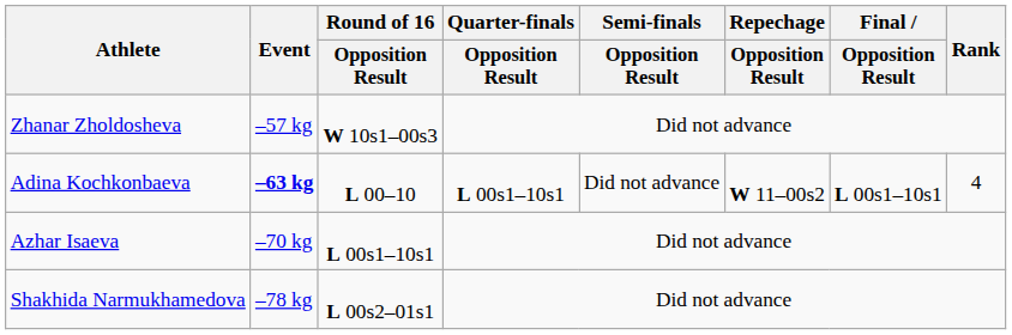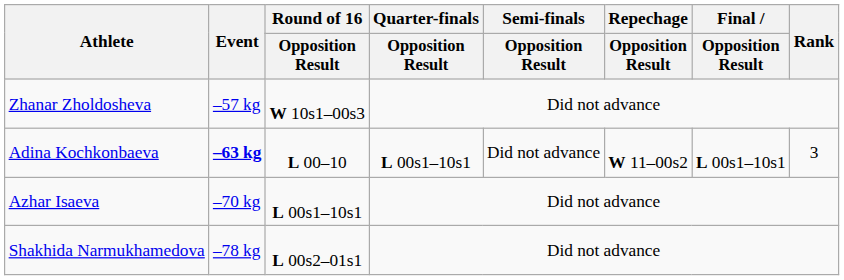 <table class=wikitable style=font-size:90%;text-align:center>
 <tr>
 <th rowspan="2">Athlete</th>
 <th rowspan="2">Event</th>
 <th>Round of 16</th>
 <th>Quarter-finals</th>
 <th>Semi-finals</th>
 <th>Repechage</th>
 <th>Final / </th>
 <th rowspan=2>Rank</th>
 </tr>
 <tr style="font-size:95%">
 <th>Opposition<br>Result</th>
 <th>Opposition<br>Result</th>
 <th>Opposition<br>Result</th>
 <th>Opposition<br>Result</th>
 <th>Opposition<br>Result</th>
 </tr>
 <tr>
 <td align=left><a href='#'>Zhanar Zholdosheva</a></td>
 <td align=left><a href='#'>–57 kg</a></td>
 <td><br><strong>W</strong> 10s1–00s3</td>
 <td colspan=5>Did not advance</td>
 </tr>
 <tr>
 <td align=left><a href='#'>Adina Kochkonbaeva</a></td>
 <td align=left><strong><a href='#'>–63 kg</a></strong></td>
 <td><br><strong>L</strong> 00–10</td>
 <td><br><strong>L</strong> 00s1–10s1</td>
 <td>Did not advance</td>
 <td><br><strong>W</strong> 11–00s2</td>
 <td><br><strong>L</strong> 00s1–10s1</td>
-<td>4</td>
+<td>3</td>
 </tr>
 <tr>
 <td align=left><a href='#'>Azhar Isaeva</a></td>
 <td align=left><a href='#'>–70 kg</a></td>
 <td><br><strong>L</strong> 00s1–10s1</td>
 <td colspan=5>Did not advance</td>
 </tr>
 <tr>
 <td align=left><a href='#'>Shakhida Narmukhamedova</a></td>
 <td align=left><a href='#'>–78 kg</a></td>
 <td><br><strong>L</strong> 00s2–01s1</td>
 <td colspan=5>Did not advance</td>
 </tr>
 </table>
